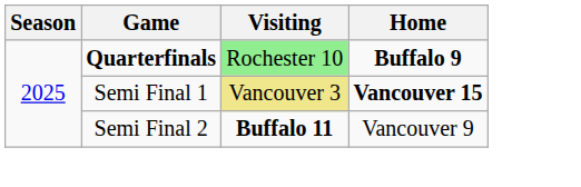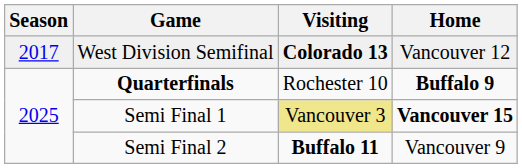 <table class="wikitable">
 <tr>
 <th>Season</th>
 <th>Game</th>
 <th>Visiting</th>
 <th>Home</th>
 </tr>
+<tr ALIGN=center bgcolor="#f0f0f0">
+<td><a href='#'>2017</a></td>
+<td>West Division Semifinal</td>
+<td><strong>Colorado 13</strong></td>
+<td>Vancouver 12</td>
+</tr>
 <tr ALIGN=center>
 <td rowspan="3"><a href='#'>2025</a></td>
 <td><strong>Quarterfinals</strong></td>
-<td style="background: lightgreen;">Rochester 10</td>
+<td>Rochester 10</td>
 <td><strong>Buffalo 9</strong></td>
 </tr>
 <tr ALIGN=center>
 <td>Semi Final 1</td>
 <td style="background: khaki;">Vancouver 3</td>
 <td><strong>Vancouver 15</strong></td>
 </tr>
 <tr ALIGN=center>
 <td>Semi Final 2</td>
 <td><strong>Buffalo 11</strong></td>
 <td>Vancouver 9</td>
 </tr>
 </table>
